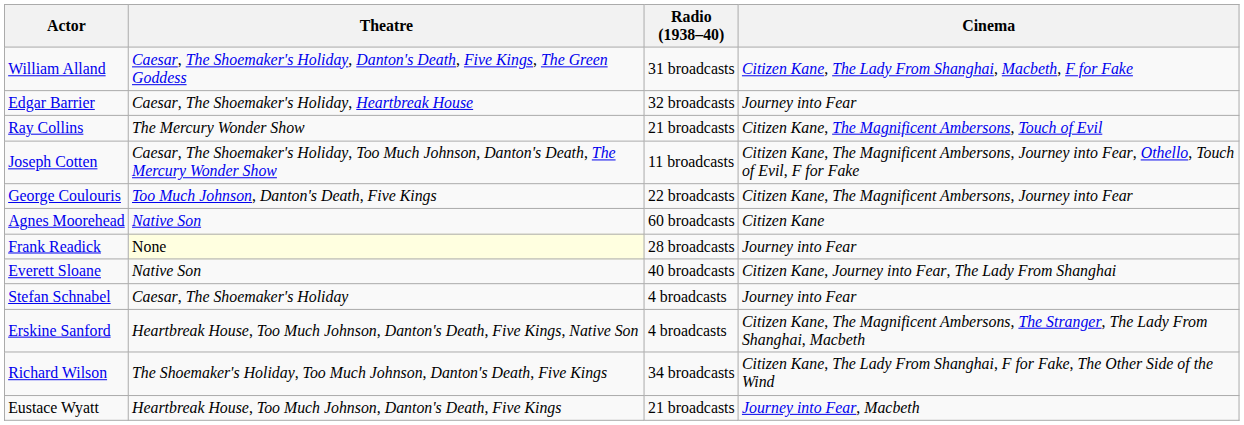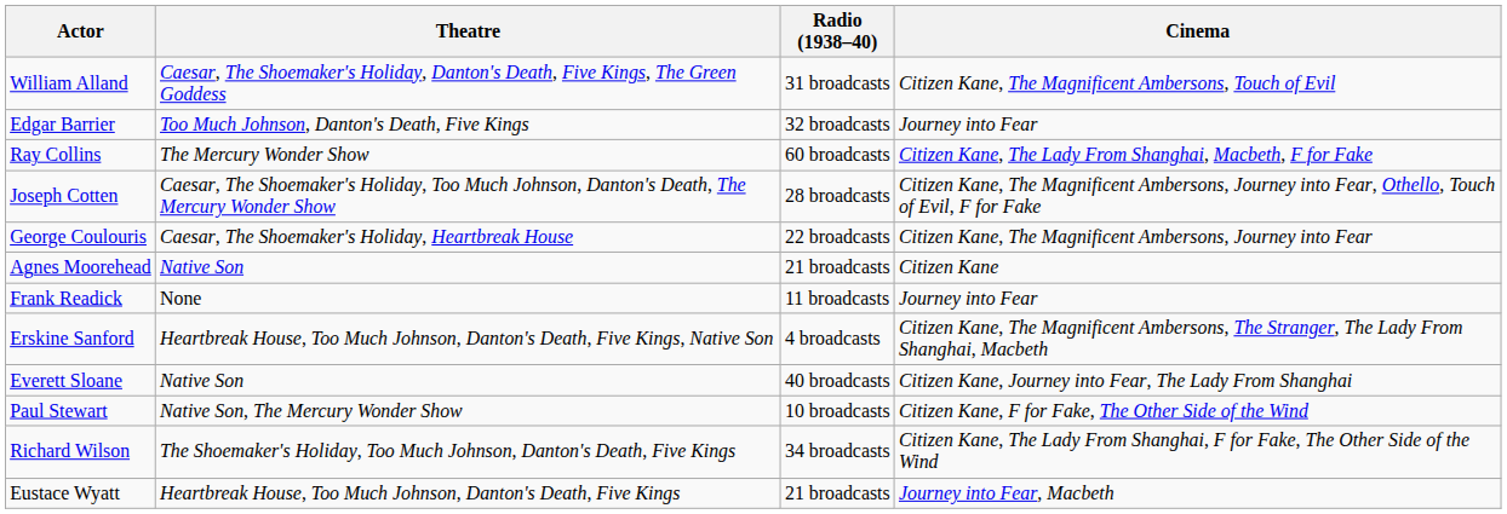 <table class="wikitable">
 <tr>
 <th><strong>Actor</strong></th>
 <th>Theatre</th>
 <th>Radio<br>(1938–40)</th>
 <th>Cinema</th>
 </tr>
 <tr>
 <td><a href='#'>William Alland</a></td>
 <td><em><a href='#'>Caesar</a></em>, <em><a href='#'>The Shoemaker's Holiday</a></em>, <em><a href='#'>Danton's Death</a></em>, <em><a href='#'>Five Kings</a></em>, <em><a href='#'>The Green Goddess</a></em></td>
 <td>31 broadcasts</td>
-<td><em><a href='#'>Citizen Kane</a></em>, <em><a href='#'>The Lady From Shanghai</a></em>, <em><a href='#'>Macbeth</a></em>, <em><a href='#'>F for Fake</a></em></td>
+<td><em>Citizen Kane</em>, <em><a href='#'>The Magnificent Ambersons</a></em>, <em><a href='#'>Touch of Evil</a></em></td>
 </tr>
 <tr>
 <td><a href='#'>Edgar Barrier</a></td>
-<td><em>Caesar</em>, <em>The Shoemaker's Holiday</em>, <em><a href='#'>Heartbreak House</a></em></td>
+<td><em><a href='#'>Too Much Johnson</a></em>, <em>Danton's Death</em>, <em>Five Kings</em></td>
 <td>32 broadcasts</td>
 <td><em>Journey into Fear</em></td>
 </tr>
 <tr>
 <td><a href='#'>Ray Collins</a></td>
 <td><em>The Mercury Wonder Show</em></td>
-<td>21 broadcasts</td>
-<td><em>Citizen Kane</em>, <em><a href='#'>The Magnificent Ambersons</a></em>, <em><a href='#'>Touch of Evil</a></em></td>
+<td>60 broadcasts</td>
+<td><em><a href='#'>Citizen Kane</a></em>, <em><a href='#'>The Lady From Shanghai</a></em>, <em><a href='#'>Macbeth</a></em>, <em><a href='#'>F for Fake</a></em></td>
 </tr>
 <tr>
 <td><a href='#'>Joseph Cotten</a></td>
 <td><em>Caesar</em>, <em>The Shoemaker's Holiday</em>, <em>Too Much Johnson</em>, <em>Danton's Death</em>, <em><a href='#'>The Mercury Wonder Show</a></em></td>
-<td>11 broadcasts</td>
+<td>28 broadcasts</td>
 <td><em>Citizen Kane</em>, <em>The Magnificent Ambersons</em>, <em>Journey into Fear</em>, <em><a href='#'>Othello</a></em>, <em>Touch of Evil</em>, <em>F for Fake</em></td>
 </tr>
 <tr>
 <td><a href='#'>George Coulouris</a></td>
-<td><em><a href='#'>Too Much Johnson</a></em>, <em>Danton's Death</em>, <em>Five Kings</em></td>
+<td><em>Caesar</em>, <em>The Shoemaker's Holiday</em>, <em><a href='#'>Heartbreak House</a></em></td>
 <td>22 broadcasts</td>
 <td><em>Citizen Kane</em>, <em>The Magnificent Ambersons</em>, <em>Journey into Fear</em></td>
 </tr>
 <tr>
 <td><a href='#'>Agnes&nbsp;Moorehead</a></td>
 <td><em><a href='#'>Native Son</a></em></td>
-<td>60 broadcasts</td>
+<td>21 broadcasts</td>
 <td><em>Citizen Kane</em></td>
 </tr>
 <tr>
 <td><a href='#'>Frank Readick</a></td>
-<td style="background: lightyellow;">None</td>
-<td>28 broadcasts</td>
+<td>None</td>
+<td>11 broadcasts</td>
 <td><em>Journey into Fear</em></td>
+</tr>
+<tr>
+<td><a href='#'>Erskine Sanford</a></td>
+<td><em>Heartbreak House</em>, <em>Too Much Johnson</em>, <em>Danton's Death</em>, <em>Five Kings</em>, <em>Native Son</em></td>
+<td>4 broadcasts</td>
+<td><em>Citizen Kane</em>, <em>The Magnificent Ambersons</em>, <em><a href='#'>The Stranger</a></em>, <em>The Lady From Shanghai</em>, <em>Macbeth</em></td>
 </tr>
 <tr>
 <td><a href='#'>Everett Sloane</a></td>
 <td><em>Native Son</em></td>
 <td>40 broadcasts</td>
 <td><em>Citizen Kane</em>, <em>Journey into Fear</em>, <em>The Lady From Shanghai</em></td>
 </tr>
 <tr>
-<td><a href='#'>Stefan Schnabel</a></td>
-<td><em>Caesar</em>, <em>The Shoemaker's Holiday</em></td>
-<td>4 broadcasts</td>
-<td><em>Journey into Fear</em></td>
-</tr>
-<tr>
-<td><a href='#'>Erskine Sanford</a></td>
-<td><em>Heartbreak House</em>, <em>Too Much Johnson</em>, <em>Danton's Death</em>, <em>Five Kings</em>, <em>Native Son</em></td>
-<td>4 broadcasts</td>
-<td><em>Citizen Kane</em>, <em>The Magnificent Ambersons</em>, <em><a href='#'>The Stranger</a></em>, <em>The Lady From Shanghai</em>, <em>Macbeth</em></td>
+<td><a href='#'>Paul Stewart</a></td>
+<td><em>Native Son</em>, <em>The Mercury Wonder Show</em></td>
+<td>10 broadcasts</td>
+<td><em>Citizen Kane</em>, <em>F for Fake</em>, <em><a href='#'>The Other Side of the Wind</a></em></td>
 </tr>
 <tr>
 <td><a href='#'>Richard Wilson</a></td>
 <td><em>The Shoemaker's Holiday</em>, <em>Too Much Johnson</em>, <em>Danton's Death</em>, <em>Five Kings</em></td>
 <td>34 broadcasts</td>
 <td><em>Citizen Kane</em>, <em>The Lady From Shanghai</em>, <em>F for Fake</em>, <em>The Other Side of the Wind</em></td>
 </tr>
 <tr>
 <td>Eustace Wyatt</td>
 <td><em>Heartbreak House</em>, <em>Too Much Johnson</em>, <em>Danton's Death</em>, <em>Five Kings</em></td>
 <td>21 broadcasts</td>
 <td><em><a href='#'>Journey into Fear</a></em>, <em>Macbeth</em></td>
 </tr>
 </table>
